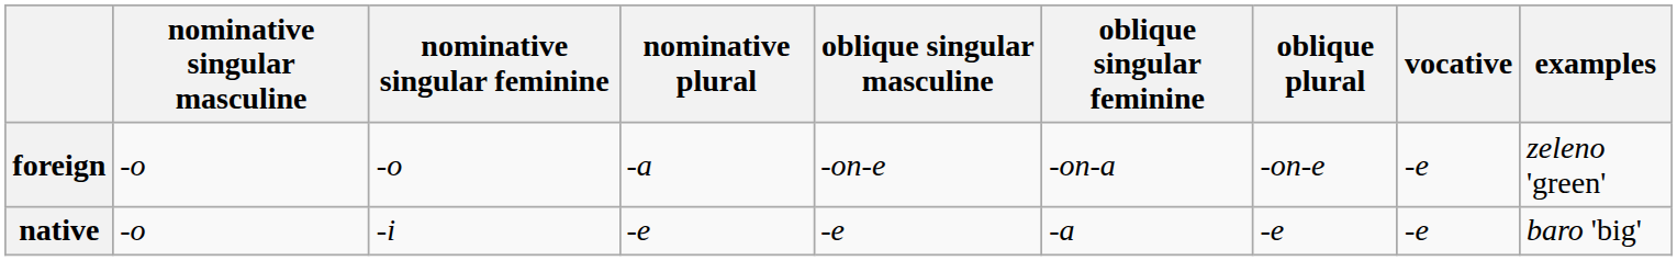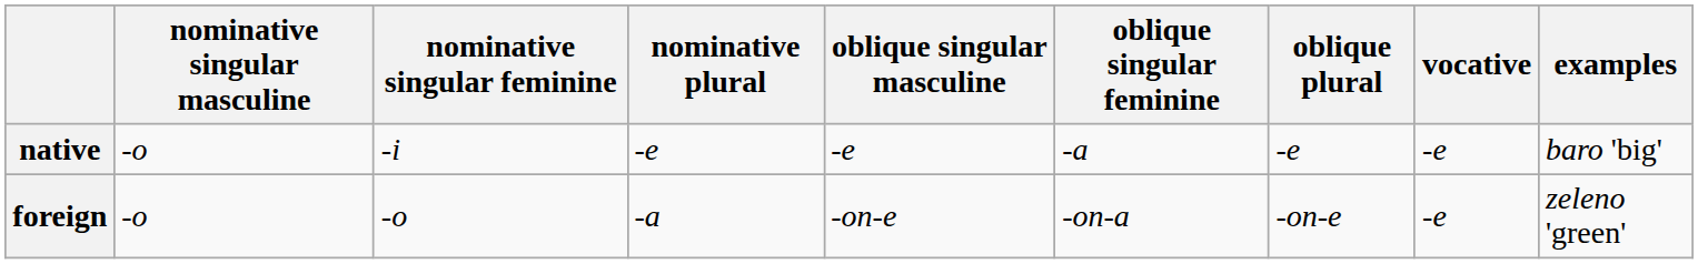 <table class="wikitable">
 <tr>
 <th></th>
 <th>nominative singular masculine</th>
 <th>nominative singular feminine</th>
 <th>nominative plural</th>
 <th>oblique singular masculine</th>
 <th>oblique singular feminine</th>
 <th>oblique plural</th>
 <th>vocative</th>
 <th>examples</th>
 </tr>
 <tr>
+<th>native</th>
+<td>-<em>o</em></td>
+<td><em>-i</em></td>
+<td>-<em>e</em></td>
+<td>-<em>e</em></td>
+<td><em>-a</em></td>
+<td><em>-e</em></td>
+<td><em>-e</em></td>
+<td><em>baro</em> 'big'</td>
+</tr>
+<tr>
 <th>foreign</th>
 <td>-<em>o</em></td>
 <td><em>-o</em></td>
 <td>-<em>a</em></td>
 <td><em>-on-e</em></td>
 <td><em>-on-a</em></td>
 <td><em>-on-e</em></td>
 <td><em>-e</em></td>
 <td><em>zeleno</em> 'green'</td>
 </tr>
-<tr>
-<th>native</th>
-<td>-<em>o</em></td>
-<td><em>-i</em></td>
-<td>-<em>e</em></td>
-<td>-<em>e</em></td>
-<td><em>-a</em></td>
-<td><em>-e</em></td>
-<td><em>-e</em></td>
-<td><em>baro</em> 'big'</td>
-</tr>
 </table>
